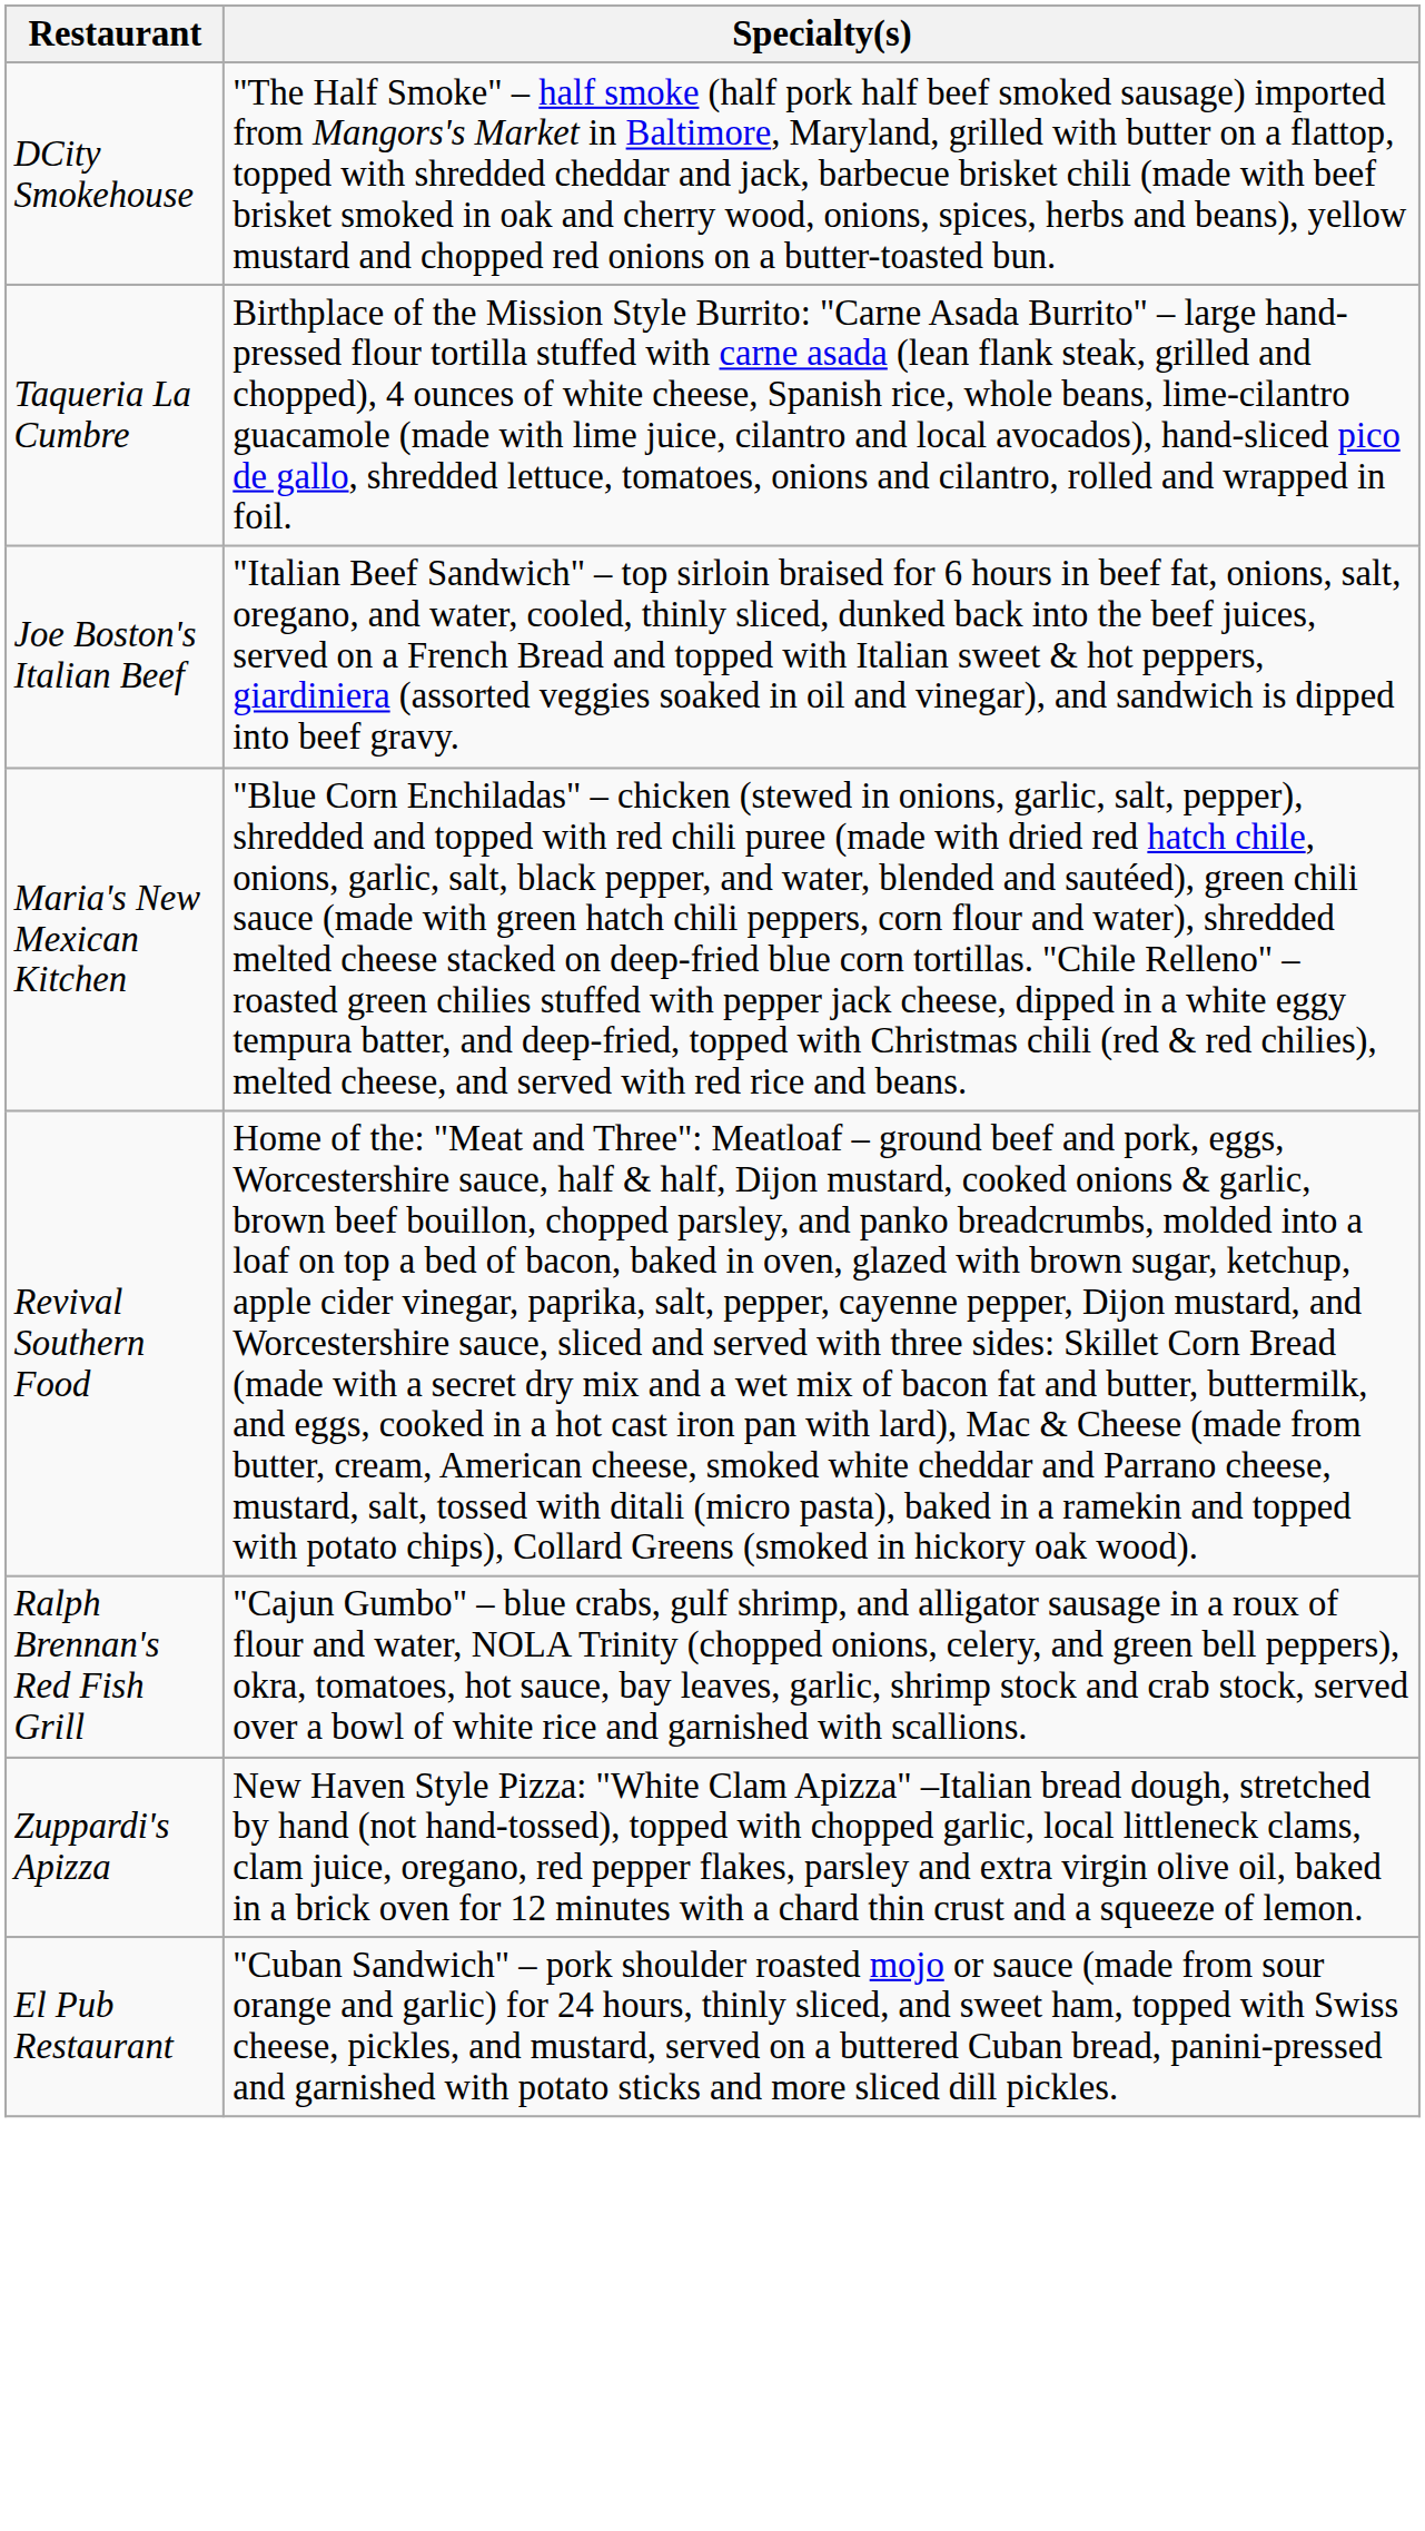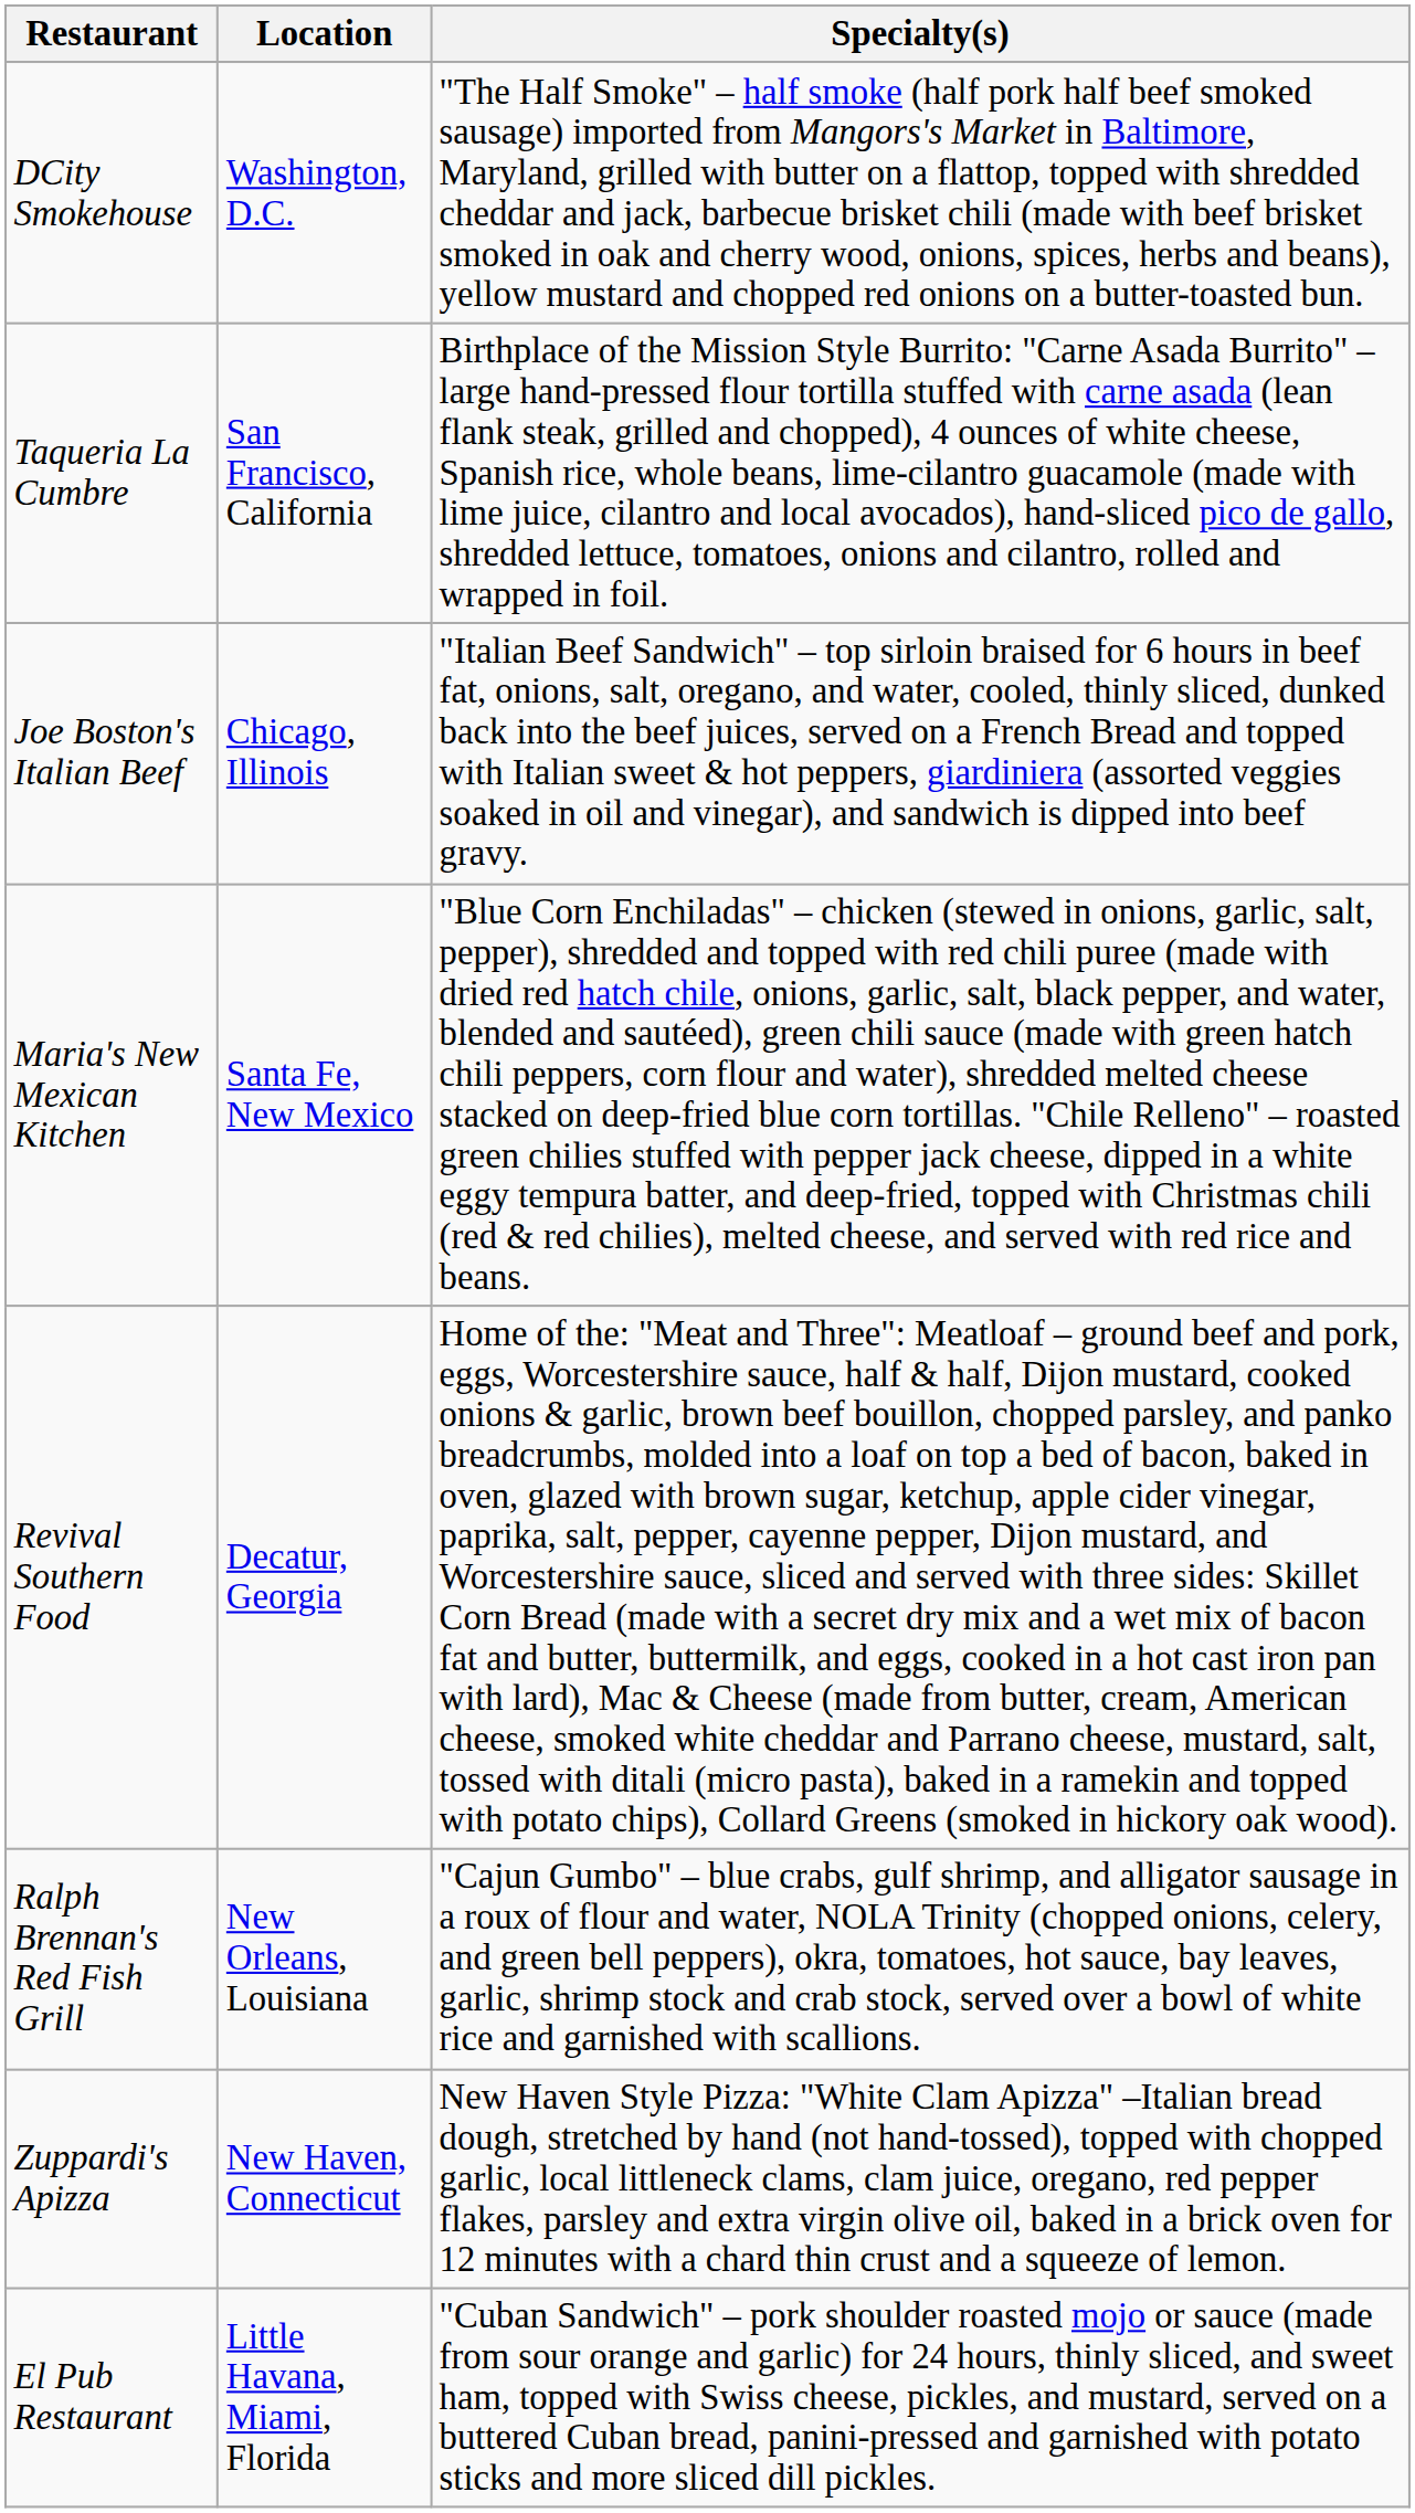 <table class="wikitable" style="width:100%;">
 <tr>
 <th>Restaurant</th>
+<th>Location</th>
 <th>Specialty(s)</th>
 </tr>
 <tr>
 <td><em>DCity Smokehouse</em></td>
+<td><a href='#'>Washington, D.C.</a></td>
 <td>"The Half Smoke" – <a href='#'>half smoke</a> (half pork half beef smoked sausage) imported from <em>Mangors's Market</em> in <a href='#'>Baltimore</a>, Maryland, grilled with butter on a flattop, topped with shredded cheddar and jack, barbecue brisket chili (made with beef brisket smoked in oak and cherry wood, onions, spices, herbs and beans), yellow mustard and chopped red onions on a butter-toasted bun.</td>
 </tr>
 <tr>
 <td><em>Taqueria La Cumbre</em></td>
+<td><a href='#'>San Francisco</a>, California</td>
 <td>Birthplace of the Mission Style Burrito: "Carne Asada Burrito" – large hand-pressed flour tortilla stuffed with <a href='#'>carne asada</a> (lean flank steak, grilled and chopped), 4 ounces of white cheese, Spanish rice, whole beans, lime-cilantro guacamole (made with lime juice, cilantro and local avocados), hand-sliced <a href='#'>pico de gallo</a>, shredded lettuce, tomatoes, onions and cilantro, rolled and wrapped in foil.</td>
 </tr>
 <tr>
 <td><em>Joe Boston's Italian Beef</em></td>
+<td><a href='#'>Chicago</a>, <a href='#'>Illinois</a></td>
 <td>"Italian Beef Sandwich" – top sirloin braised for 6 hours in beef fat, onions, salt, oregano, and water, cooled, thinly sliced, dunked back into the beef juices, served on a French Bread and topped with Italian sweet & hot peppers, <a href='#'>giardiniera</a> (assorted veggies soaked in oil and vinegar), and sandwich is dipped into beef gravy.</td>
 </tr>
 <tr>
 <td><em>Maria's New Mexican Kitchen</em></td>
+<td><a href='#'>Santa Fe, New Mexico</a></td>
 <td>"Blue Corn Enchiladas" – chicken (stewed in onions, garlic, salt, pepper), shredded and topped with red chili puree (made with dried red <a href='#'>hatch chile</a>, onions, garlic, salt, black pepper, and water, blended and sautéed), green chili sauce (made with green hatch chili peppers, corn flour and water), shredded melted cheese stacked on deep-fried blue corn tortillas. "Chile Relleno" – roasted green chilies stuffed with pepper jack cheese, dipped in a white eggy tempura batter, and deep-fried, topped with Christmas chili (red & red chilies), melted cheese, and served with red rice and beans.</td>
 </tr>
 <tr>
 <td><em>Revival Southern Food</em></td>
+<td><a href='#'>Decatur, Georgia</a></td>
 <td>Home of the: "Meat and Three": Meatloaf – ground beef and pork, eggs, Worcestershire sauce, half & half, Dijon mustard, cooked onions & garlic, brown beef bouillon, chopped parsley, and panko breadcrumbs, molded into a loaf on top a bed of bacon, baked in oven, glazed with brown sugar, ketchup, apple cider vinegar, paprika, salt, pepper, cayenne pepper, Dijon mustard, and Worcestershire sauce, sliced and served with three sides: Skillet Corn Bread (made with a secret dry mix and a wet mix of bacon fat and butter, buttermilk, and eggs, cooked in a hot cast iron pan with lard), Mac & Cheese (made from butter, cream, American cheese, smoked white cheddar and Parrano cheese, mustard, salt, tossed with ditali (micro pasta), baked in a ramekin and topped with potato chips), Collard Greens (smoked in hickory oak wood).</td>
 </tr>
 <tr>
 <td><em>Ralph Brennan's Red Fish Grill</em></td>
+<td><a href='#'>New Orleans</a>, Louisiana</td>
 <td>"Cajun Gumbo" – blue crabs, gulf shrimp, and alligator sausage in a roux of flour and water, NOLA Trinity (chopped onions, celery, and green bell peppers), okra, tomatoes, hot sauce, bay leaves, garlic, shrimp stock and crab stock, served over a bowl of white rice and garnished with scallions.</td>
 </tr>
 <tr>
 <td><em>Zuppardi's Apizza</em></td>
+<td><a href='#'>New Haven, Connecticut</a></td>
 <td>New Haven Style Pizza: "White Clam Apizza" –Italian bread dough, stretched by hand (not hand-tossed), topped with chopped garlic, local littleneck clams, clam juice, oregano, red pepper flakes, parsley and extra virgin olive oil, baked in a brick oven for 12 minutes with a chard thin crust and a squeeze of lemon.</td>
 </tr>
 <tr>
 <td><em>El Pub Restaurant</em></td>
+<td><a href='#'>Little Havana</a>, <a href='#'>Miami</a>, Florida</td>
 <td>"Cuban Sandwich" – pork shoulder roasted <a href='#'>mojo</a> or sauce (made from sour orange and garlic) for 24 hours, thinly sliced, and sweet ham, topped with Swiss cheese, pickles, and mustard, served on a buttered Cuban bread, panini-pressed and garnished with potato sticks and more sliced dill pickles.</td>
 </tr>
 </table>
